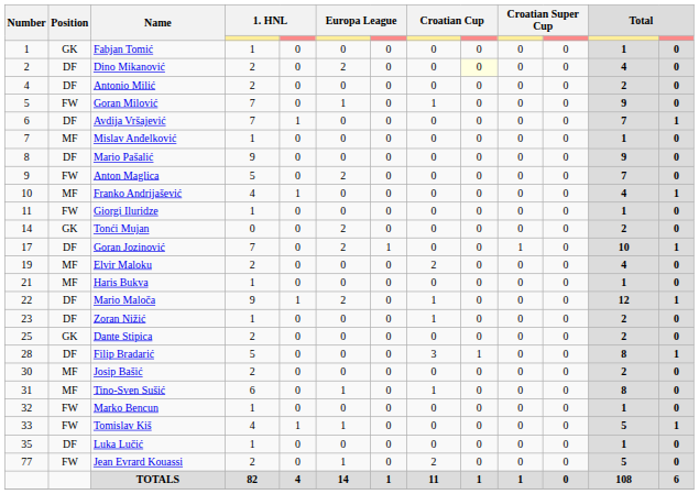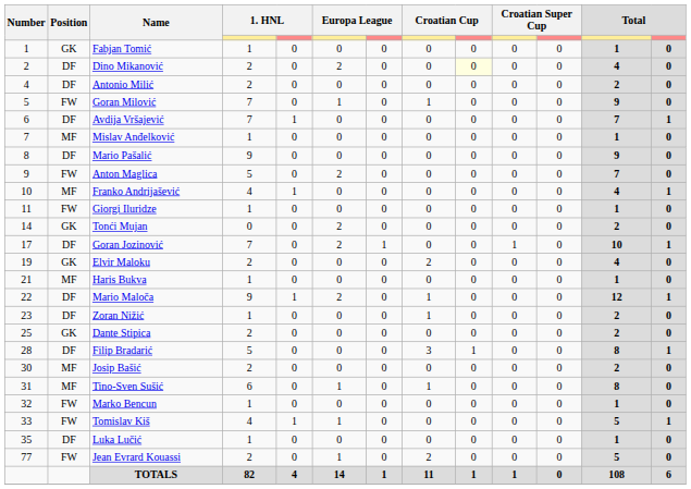 <table class="wikitable" style="font-size: 95%; text-align: center;">
 <tr>
 <th width=40 rowspan="2"  align="center">Number</th>
 <th width=40 rowspan="2"  align="center">Position</th>
 <th width=180 rowspan="2"  align="center">Name</th>
 <th width=120 colspan="2" align="center">1. HNL</th>
 <th width=120 colspan="2" align="center">Europa League</th>
 <th width=120 colspan="2" align="center">Croatian Cup</th>
 <th width=120 colspan="2" align="center">Croatian Super Cup</th>
 <th width=140 colspan="2" align="center" style="background: #DCDCDC">Total</th>
 </tr>
 <tr>
 <th style="background: #FFEE99"></th>
 <th style="background: #FF8888"></th>
 <th style="background: #FFEE99"></th>
 <th style="background: #FF8888"></th>
 <th style="background: #FFEE99"></th>
 <th style="background: #FF8888"></th>
 <th style="background: #FFEE99"></th>
 <th style="background: #FF8888"></th>
 <th style="background: #FFEE99"></th>
 <th style="background: #FF8888"></th>
 </tr>
 <tr>
 <td>1</td>
 <td>GK</td>
 <td style="text-align:left;"> <a href='#'>Fabjan Tomić</a></td>
 <td>1</td>
 <td>0</td>
 <td>0</td>
 <td>0</td>
 <td>0</td>
 <td>0</td>
 <td>0</td>
 <td>0</td>
 <th style="background: #DCDCDC">1</th>
 <th style="background: #DCDCDC">0</th>
 </tr>
 <tr>
 <td>2</td>
 <td>DF</td>
 <td style="text-align:left;"> <a href='#'>Dino Mikanović</a></td>
 <td>2</td>
 <td>0</td>
 <td>2</td>
 <td>0</td>
 <td>0</td>
 <td style="background: lightyellow;">0</td>
 <td>0</td>
 <td>0</td>
 <th style="background: #DCDCDC">4</th>
 <th style="background: #DCDCDC">0</th>
 </tr>
 <tr>
 <td>4</td>
 <td>DF</td>
 <td style="text-align:left;"> <a href='#'>Antonio Milić</a></td>
 <td>2</td>
 <td>0</td>
 <td>0</td>
 <td>0</td>
 <td>0</td>
 <td>0</td>
 <td>0</td>
 <td>0</td>
 <th style="background: #DCDCDC">2</th>
 <th style="background: #DCDCDC">0</th>
 </tr>
 <tr>
 <td>5</td>
 <td>FW</td>
 <td style="text-align:left;"> <a href='#'>Goran Milović</a></td>
 <td>7</td>
 <td>0</td>
 <td>1</td>
 <td>0</td>
 <td>1</td>
 <td>0</td>
 <td>0</td>
 <td>0</td>
 <th style="background: #DCDCDC">9</th>
 <th style="background: #DCDCDC">0</th>
 </tr>
 <tr>
 <td>6</td>
 <td>DF</td>
 <td style="text-align:left;"> <a href='#'>Avdija Vršajević</a></td>
 <td>7</td>
 <td>1</td>
 <td>0</td>
 <td>0</td>
 <td>0</td>
 <td>0</td>
 <td>0</td>
 <td>0</td>
 <th style="background: #DCDCDC">7</th>
 <th style="background: #DCDCDC">1</th>
 </tr>
 <tr>
 <td>7</td>
 <td>MF</td>
 <td style="text-align:left;"> <a href='#'>Mislav Anđelković</a></td>
 <td>1</td>
 <td>0</td>
 <td>0</td>
 <td>0</td>
 <td>0</td>
 <td>0</td>
 <td>0</td>
 <td>0</td>
 <th style="background: #DCDCDC">1</th>
 <th style="background: #DCDCDC">0</th>
 </tr>
 <tr>
 <td>8</td>
 <td>DF</td>
 <td style="text-align:left;"> <a href='#'>Mario Pašalić</a></td>
 <td>9</td>
 <td>0</td>
 <td>0</td>
 <td>0</td>
 <td>0</td>
 <td>0</td>
 <td>0</td>
 <td>0</td>
 <th style="background: #DCDCDC">9</th>
 <th style="background: #DCDCDC">0</th>
 </tr>
 <tr>
 <td>9</td>
 <td>FW</td>
 <td style="text-align:left;"> <a href='#'>Anton Maglica</a></td>
 <td>5</td>
 <td>0</td>
 <td>2</td>
 <td>0</td>
 <td>0</td>
 <td>0</td>
 <td>0</td>
 <td>0</td>
 <th style="background: #DCDCDC">7</th>
 <th style="background: #DCDCDC">0</th>
 </tr>
 <tr>
 <td>10</td>
 <td>MF</td>
 <td style="text-align:left;"> <a href='#'>Franko Andrijašević</a></td>
 <td>4</td>
 <td>1</td>
 <td>0</td>
 <td>0</td>
 <td>0</td>
 <td>0</td>
 <td>0</td>
 <td>0</td>
 <th style="background: #DCDCDC">4</th>
 <th style="background: #DCDCDC">1</th>
 </tr>
 <tr>
 <td>11</td>
 <td>FW</td>
 <td style="text-align:left;"> <a href='#'>Giorgi Iluridze</a></td>
 <td>1</td>
 <td>0</td>
 <td>0</td>
 <td>0</td>
 <td>0</td>
 <td>0</td>
 <td>0</td>
 <td>0</td>
 <th style="background: #DCDCDC">1</th>
 <th style="background: #DCDCDC">0</th>
 </tr>
 <tr>
 <td>14</td>
 <td>GK</td>
 <td style="text-align:left;"> <a href='#'>Tonći Mujan</a></td>
 <td>0</td>
 <td>0</td>
 <td>2</td>
 <td>0</td>
 <td>0</td>
 <td>0</td>
 <td>0</td>
 <td>0</td>
 <th style="background: #DCDCDC">2</th>
 <th style="background: #DCDCDC">0</th>
 </tr>
 <tr>
 <td>17</td>
 <td>DF</td>
 <td style="text-align:left;"> <a href='#'>Goran Jozinović</a></td>
 <td>7</td>
 <td>0</td>
 <td>2</td>
 <td>1</td>
 <td>0</td>
 <td>0</td>
 <td>1</td>
 <td>0</td>
 <th style="background: #DCDCDC">10</th>
 <th style="background: #DCDCDC">1</th>
 </tr>
 <tr>
 <td>19</td>
-<td>MF</td>
+<td>GK</td>
 <td style="text-align:left;"> <a href='#'>Elvir Maloku</a></td>
 <td>2</td>
 <td>0</td>
 <td>0</td>
 <td>0</td>
 <td>2</td>
 <td>0</td>
 <td>0</td>
 <td>0</td>
 <th style="background: #DCDCDC">4</th>
 <th style="background: #DCDCDC">0</th>
 </tr>
 <tr>
 <td>21</td>
 <td>MF</td>
 <td style="text-align:left;"> <a href='#'>Haris Bukva</a></td>
 <td>1</td>
 <td>0</td>
 <td>0</td>
 <td>0</td>
 <td>0</td>
 <td>0</td>
 <td>0</td>
 <td>0</td>
 <th style="background: #DCDCDC">1</th>
 <th style="background: #DCDCDC">0</th>
 </tr>
 <tr>
 <td>22</td>
 <td>DF</td>
 <td style="text-align:left;"> <a href='#'>Mario Maloča</a></td>
 <td>9</td>
 <td>1</td>
 <td>2</td>
 <td>0</td>
 <td>1</td>
 <td>0</td>
 <td>0</td>
 <td>0</td>
 <th style="background: #DCDCDC">12</th>
 <th style="background: #DCDCDC">1</th>
 </tr>
 <tr>
 <td>23</td>
 <td>DF</td>
 <td style="text-align:left;"> <a href='#'>Zoran Nižić</a></td>
 <td>1</td>
 <td>0</td>
 <td>0</td>
 <td>0</td>
 <td>1</td>
 <td>0</td>
 <td>0</td>
 <td>0</td>
 <th style="background: #DCDCDC">2</th>
 <th style="background: #DCDCDC">0</th>
 </tr>
 <tr>
 <td>25</td>
 <td>GK</td>
 <td style="text-align:left;"> <a href='#'>Dante Stipica</a></td>
 <td>2</td>
 <td>0</td>
 <td>0</td>
 <td>0</td>
 <td>0</td>
 <td>0</td>
 <td>0</td>
 <td>0</td>
 <th style="background: #DCDCDC">2</th>
 <th style="background: #DCDCDC">0</th>
 </tr>
 <tr>
 <td>28</td>
 <td>DF</td>
 <td style="text-align:left;"> <a href='#'>Filip Bradarić</a></td>
 <td>5</td>
 <td>0</td>
 <td>0</td>
 <td>0</td>
 <td>3</td>
 <td>1</td>
 <td>0</td>
 <td>0</td>
 <th style="background: #DCDCDC">8</th>
 <th style="background: #DCDCDC">1</th>
 </tr>
 <tr>
 <td>30</td>
 <td>MF</td>
 <td style="text-align:left;"> <a href='#'>Josip Bašić</a></td>
 <td>2</td>
 <td>0</td>
 <td>0</td>
 <td>0</td>
 <td>0</td>
 <td>0</td>
 <td>0</td>
 <td>0</td>
 <th style="background: #DCDCDC">2</th>
 <th style="background: #DCDCDC">0</th>
 </tr>
 <tr>
 <td>31</td>
 <td>MF</td>
 <td style="text-align:left;"> <a href='#'>Tino-Sven Sušić</a></td>
 <td>6</td>
 <td>0</td>
 <td>1</td>
 <td>0</td>
 <td>1</td>
 <td>0</td>
 <td>0</td>
 <td>0</td>
 <th style="background: #DCDCDC">8</th>
 <th style="background: #DCDCDC">0</th>
 </tr>
 <tr>
 <td>32</td>
 <td>FW</td>
 <td style="text-align:left;"> <a href='#'>Marko Bencun</a></td>
 <td>1</td>
 <td>0</td>
 <td>0</td>
 <td>0</td>
 <td>0</td>
 <td>0</td>
 <td>0</td>
 <td>0</td>
 <th style="background: #DCDCDC">1</th>
 <th style="background: #DCDCDC">0</th>
 </tr>
 <tr>
 <td>33</td>
 <td>FW</td>
 <td style="text-align:left;"> <a href='#'>Tomislav Kiš</a></td>
 <td>4</td>
 <td>1</td>
 <td>1</td>
 <td>0</td>
 <td>0</td>
 <td>0</td>
 <td>0</td>
 <td>0</td>
 <th style="background: #DCDCDC">5</th>
 <th style="background: #DCDCDC">1</th>
 </tr>
 <tr>
 <td>35</td>
 <td>DF</td>
 <td style="text-align:left;"> <a href='#'>Luka Lučić</a></td>
 <td>1</td>
 <td>0</td>
 <td>0</td>
 <td>0</td>
 <td>0</td>
 <td>0</td>
 <td>0</td>
 <td>0</td>
 <th style="background: #DCDCDC">1</th>
 <th style="background: #DCDCDC">0</th>
 </tr>
 <tr>
 <td>77</td>
 <td>FW</td>
 <td style="text-align:left;"> <a href='#'>Jean Evrard Kouassi</a></td>
 <td>2</td>
 <td>0</td>
 <td>1</td>
 <td>0</td>
 <td>2</td>
 <td>0</td>
 <td>0</td>
 <td>0</td>
 <th style="background: #DCDCDC">5</th>
 <th style="background: #DCDCDC">0</th>
 </tr>
 <tr>
 <td></td>
 <td></td>
 <th style="background: #DCDCDC">TOTALS</th>
 <th style="background: #DCDCDC">82</th>
 <th style="background: #DCDCDC">4</th>
 <th style="background: #DCDCDC">14</th>
 <th style="background: #DCDCDC">1</th>
 <th style="background: #DCDCDC">11</th>
 <th style="background: #DCDCDC">1</th>
 <th style="background: #DCDCDC">1</th>
 <th style="background: #DCDCDC">0</th>
 <th style="background: #DCDCDC">108</th>
 <th style="background: #DCDCDC">6</th>
 </tr>
 <tr>
 </tr>
 </table>
